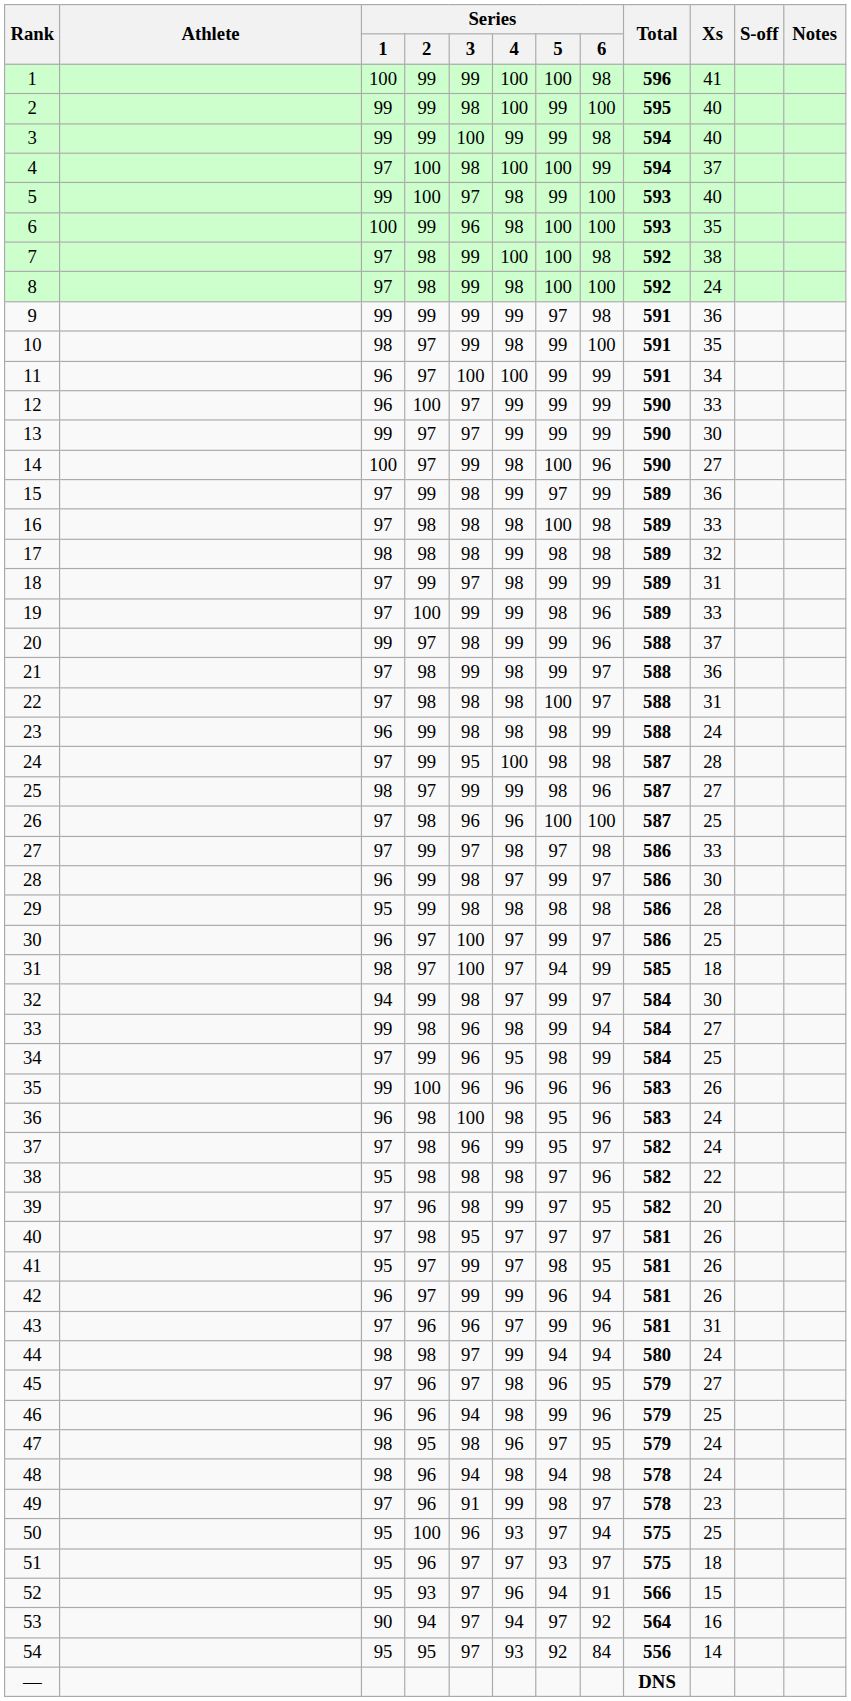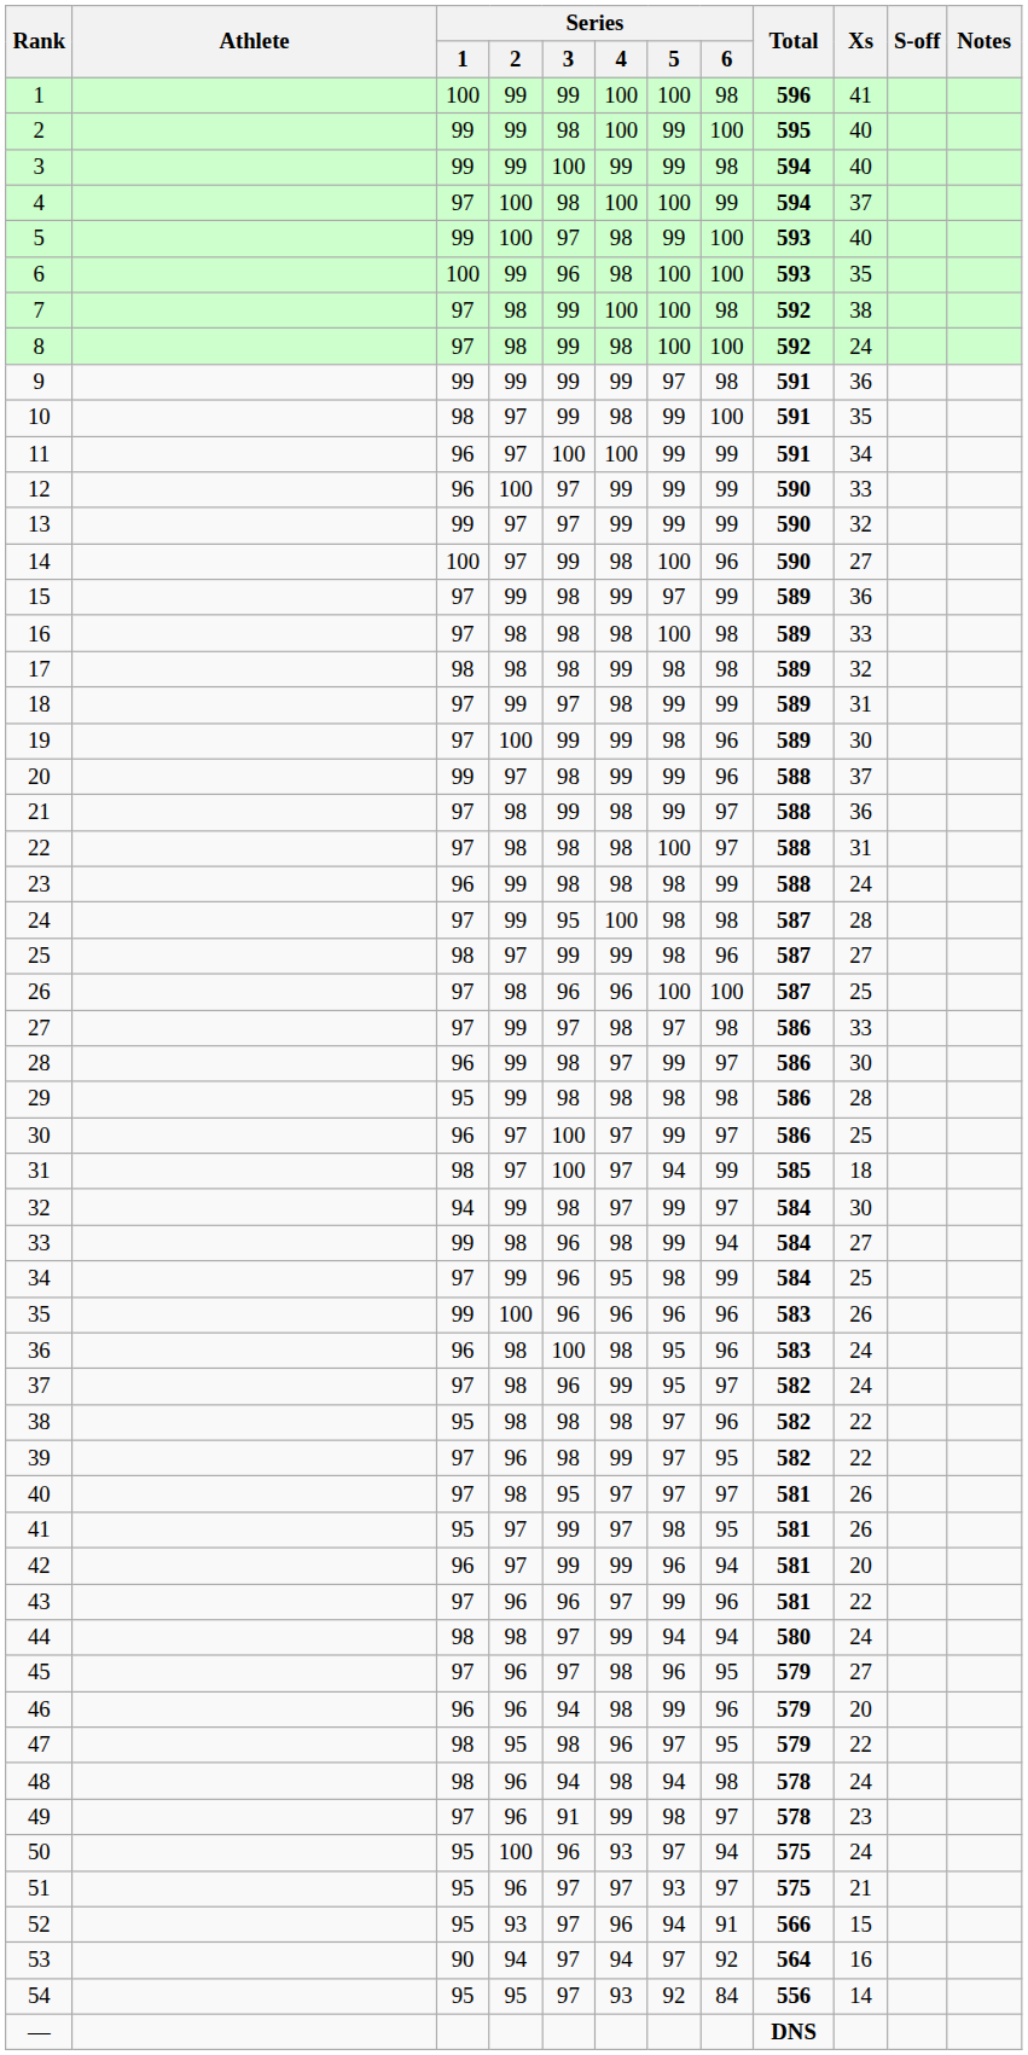 <table class="wikitable" style="text-align:center">
 <tr>
 <th rowspan=2 width=40>Rank</th>
 <th rowspan=2 width=250>Athlete</th>
 <th colspan=6>Series</th>
 <th rowspan=2 width=50>Total</th>
 <th rowspan=2 width=30>Xs</th>
 <th rowspan=2 width=35>S-off</th>
 <th rowspan=2 width=45>Notes</th>
 </tr>
 <tr>
 <th width=30>1</th>
 <th width=30>2</th>
 <th width=30>3</th>
 <th width=30>4</th>
 <th width=30>5</th>
 <th width=30>6</th>
 </tr>
 <tr bgcolor=ccffcc>
 <td>1</td>
 <td align=left></td>
 <td>100</td>
 <td>99</td>
 <td>99</td>
 <td>100</td>
 <td>100</td>
 <td>98</td>
 <td><strong>596</strong></td>
 <td>41</td>
 <td></td>
 <td></td>
 </tr>
 <tr bgcolor=ccffcc>
 <td>2</td>
 <td align=left></td>
 <td>99</td>
 <td>99</td>
 <td>98</td>
 <td>100</td>
 <td>99</td>
 <td>100</td>
 <td><strong>595</strong></td>
 <td>40</td>
 <td></td>
 <td></td>
 </tr>
 <tr bgcolor=ccffcc>
 <td>3</td>
 <td align=left></td>
 <td>99</td>
 <td>99</td>
 <td>100</td>
 <td>99</td>
 <td>99</td>
 <td>98</td>
 <td><strong>594</strong></td>
 <td>40</td>
 <td></td>
 <td></td>
 </tr>
 <tr bgcolor=ccffcc>
 <td>4</td>
 <td align=left></td>
 <td>97</td>
 <td>100</td>
 <td>98</td>
 <td>100</td>
 <td>100</td>
 <td>99</td>
 <td><strong>594</strong></td>
 <td>37</td>
 <td></td>
 <td></td>
 </tr>
 <tr bgcolor=ccffcc>
 <td>5</td>
 <td align=left></td>
 <td>99</td>
 <td>100</td>
 <td>97</td>
 <td>98</td>
 <td>99</td>
 <td>100</td>
 <td><strong>593</strong></td>
 <td>40</td>
 <td></td>
 <td></td>
 </tr>
 <tr bgcolor=ccffcc>
 <td>6</td>
 <td align=left></td>
 <td>100</td>
 <td>99</td>
 <td>96</td>
 <td>98</td>
 <td>100</td>
 <td>100</td>
 <td><strong>593</strong></td>
 <td>35</td>
 <td></td>
 <td></td>
 </tr>
 <tr bgcolor=ccffcc>
 <td>7</td>
 <td align=left></td>
 <td>97</td>
 <td>98</td>
 <td>99</td>
 <td>100</td>
 <td>100</td>
 <td>98</td>
 <td><strong>592</strong></td>
 <td>38</td>
 <td></td>
 <td></td>
 </tr>
 <tr bgcolor=ccffcc>
 <td>8</td>
 <td align=left></td>
 <td>97</td>
 <td>98</td>
 <td>99</td>
 <td>98</td>
 <td>100</td>
 <td>100</td>
 <td><strong>592</strong></td>
 <td>24</td>
 <td></td>
 <td></td>
 </tr>
 <tr>
 <td>9</td>
 <td align=left></td>
 <td>99</td>
 <td>99</td>
 <td>99</td>
 <td>99</td>
 <td>97</td>
 <td>98</td>
 <td><strong>591</strong></td>
 <td>36</td>
 <td></td>
 <td></td>
 </tr>
 <tr>
 <td>10</td>
 <td align=left></td>
 <td>98</td>
 <td>97</td>
 <td>99</td>
 <td>98</td>
 <td>99</td>
 <td>100</td>
 <td><strong>591</strong></td>
 <td>35</td>
 <td></td>
 <td></td>
 </tr>
 <tr>
 <td>11</td>
 <td align=left></td>
 <td>96</td>
 <td>97</td>
 <td>100</td>
 <td>100</td>
 <td>99</td>
 <td>99</td>
 <td><strong>591</strong></td>
 <td>34</td>
 <td></td>
 <td></td>
 </tr>
 <tr>
 <td>12</td>
 <td align=left></td>
 <td>96</td>
 <td>100</td>
 <td>97</td>
 <td>99</td>
 <td>99</td>
 <td>99</td>
 <td><strong>590</strong></td>
 <td>33</td>
 <td></td>
 <td></td>
 </tr>
 <tr>
 <td>13</td>
 <td align=left></td>
 <td>99</td>
 <td>97</td>
 <td>97</td>
 <td>99</td>
 <td>99</td>
 <td>99</td>
 <td><strong>590</strong></td>
-<td>30</td>
+<td>32</td>
 <td></td>
 <td></td>
 </tr>
 <tr>
 <td>14</td>
 <td align=left></td>
 <td>100</td>
 <td>97</td>
 <td>99</td>
 <td>98</td>
 <td>100</td>
 <td>96</td>
 <td><strong>590</strong></td>
 <td>27</td>
 <td></td>
 <td></td>
 </tr>
 <tr>
 <td>15</td>
 <td align=left></td>
 <td>97</td>
 <td>99</td>
 <td>98</td>
 <td>99</td>
 <td>97</td>
 <td>99</td>
 <td><strong>589</strong></td>
 <td>36</td>
 <td></td>
 <td></td>
 </tr>
 <tr>
 <td>16</td>
 <td align=left></td>
 <td>97</td>
 <td>98</td>
 <td>98</td>
 <td>98</td>
 <td>100</td>
 <td>98</td>
 <td><strong>589</strong></td>
 <td>33</td>
 <td></td>
 <td></td>
 </tr>
 <tr>
 <td>17</td>
 <td align=left></td>
 <td>98</td>
 <td>98</td>
 <td>98</td>
 <td>99</td>
 <td>98</td>
 <td>98</td>
 <td><strong>589</strong></td>
 <td>32</td>
 <td></td>
 <td></td>
 </tr>
 <tr>
 <td>18</td>
 <td align=left></td>
 <td>97</td>
 <td>99</td>
 <td>97</td>
 <td>98</td>
 <td>99</td>
 <td>99</td>
 <td><strong>589</strong></td>
 <td>31</td>
 <td></td>
 <td></td>
 </tr>
 <tr>
 <td>19</td>
 <td align=left></td>
 <td>97</td>
 <td>100</td>
 <td>99</td>
 <td>99</td>
 <td>98</td>
 <td>96</td>
 <td><strong>589</strong></td>
-<td>33</td>
+<td>30</td>
 <td></td>
 <td></td>
 </tr>
 <tr>
 <td>20</td>
 <td align=left></td>
 <td>99</td>
 <td>97</td>
 <td>98</td>
 <td>99</td>
 <td>99</td>
 <td>96</td>
 <td><strong>588</strong></td>
 <td>37</td>
 <td></td>
 <td></td>
 </tr>
 <tr>
 <td>21</td>
 <td align=left></td>
 <td>97</td>
 <td>98</td>
 <td>99</td>
 <td>98</td>
 <td>99</td>
 <td>97</td>
 <td><strong>588</strong></td>
 <td>36</td>
 <td></td>
 <td></td>
 </tr>
 <tr>
 <td>22</td>
 <td align=left></td>
 <td>97</td>
 <td>98</td>
 <td>98</td>
 <td>98</td>
 <td>100</td>
 <td>97</td>
 <td><strong>588</strong></td>
 <td>31</td>
 <td></td>
 <td></td>
 </tr>
 <tr>
 <td>23</td>
 <td align=left></td>
 <td>96</td>
 <td>99</td>
 <td>98</td>
 <td>98</td>
 <td>98</td>
 <td>99</td>
 <td><strong>588</strong></td>
 <td>24</td>
 <td></td>
 <td></td>
 </tr>
 <tr>
 <td>24</td>
 <td align=left></td>
 <td>97</td>
 <td>99</td>
 <td>95</td>
 <td>100</td>
 <td>98</td>
 <td>98</td>
 <td><strong>587</strong></td>
 <td>28</td>
 <td></td>
 <td></td>
 </tr>
 <tr>
 <td>25</td>
 <td align=left></td>
 <td>98</td>
 <td>97</td>
 <td>99</td>
 <td>99</td>
 <td>98</td>
 <td>96</td>
 <td><strong>587</strong></td>
 <td>27</td>
 <td></td>
 <td></td>
 </tr>
 <tr>
 <td>26</td>
 <td align=left></td>
 <td>97</td>
 <td>98</td>
 <td>96</td>
 <td>96</td>
 <td>100</td>
 <td>100</td>
 <td><strong>587</strong></td>
 <td>25</td>
 <td></td>
 <td></td>
 </tr>
 <tr>
 <td>27</td>
 <td align=left></td>
 <td>97</td>
 <td>99</td>
 <td>97</td>
 <td>98</td>
 <td>97</td>
 <td>98</td>
 <td><strong>586</strong></td>
 <td>33</td>
 <td></td>
 <td></td>
 </tr>
 <tr>
 <td>28</td>
 <td align=left></td>
 <td>96</td>
 <td>99</td>
 <td>98</td>
 <td>97</td>
 <td>99</td>
 <td>97</td>
 <td><strong>586</strong></td>
 <td>30</td>
 <td></td>
 <td></td>
 </tr>
 <tr>
 <td>29</td>
 <td align=left></td>
 <td>95</td>
 <td>99</td>
 <td>98</td>
 <td>98</td>
 <td>98</td>
 <td>98</td>
 <td><strong>586</strong></td>
 <td>28</td>
 <td></td>
 <td></td>
 </tr>
 <tr>
 <td>30</td>
 <td align=left></td>
 <td>96</td>
 <td>97</td>
 <td>100</td>
 <td>97</td>
 <td>99</td>
 <td>97</td>
 <td><strong>586</strong></td>
 <td>25</td>
 <td></td>
 <td></td>
 </tr>
 <tr>
 <td>31</td>
 <td align=left></td>
 <td>98</td>
 <td>97</td>
 <td>100</td>
 <td>97</td>
 <td>94</td>
 <td>99</td>
 <td><strong>585</strong></td>
 <td>18</td>
 <td></td>
 <td></td>
 </tr>
 <tr>
 <td>32</td>
 <td align=left></td>
 <td>94</td>
 <td>99</td>
 <td>98</td>
 <td>97</td>
 <td>99</td>
 <td>97</td>
 <td><strong>584</strong></td>
 <td>30</td>
 <td></td>
 <td></td>
 </tr>
 <tr>
 <td>33</td>
 <td align=left></td>
 <td>99</td>
 <td>98</td>
 <td>96</td>
 <td>98</td>
 <td>99</td>
 <td>94</td>
 <td><strong>584</strong></td>
 <td>27</td>
 <td></td>
 <td></td>
 </tr>
 <tr>
 <td>34</td>
 <td align=left></td>
 <td>97</td>
 <td>99</td>
 <td>96</td>
 <td>95</td>
 <td>98</td>
 <td>99</td>
 <td><strong>584</strong></td>
 <td>25</td>
 <td></td>
 <td></td>
 </tr>
 <tr>
 <td>35</td>
 <td align=left></td>
 <td>99</td>
 <td>100</td>
 <td>96</td>
 <td>96</td>
 <td>96</td>
 <td>96</td>
 <td><strong>583</strong></td>
 <td>26</td>
 <td></td>
 <td></td>
 </tr>
 <tr>
 <td>36</td>
 <td align=left></td>
 <td>96</td>
 <td>98</td>
 <td>100</td>
 <td>98</td>
 <td>95</td>
 <td>96</td>
 <td><strong>583</strong></td>
 <td>24</td>
 <td></td>
 <td></td>
 </tr>
 <tr>
 <td>37</td>
 <td align=left></td>
 <td>97</td>
 <td>98</td>
 <td>96</td>
 <td>99</td>
 <td>95</td>
 <td>97</td>
 <td><strong>582</strong></td>
 <td>24</td>
 <td></td>
 <td></td>
 </tr>
 <tr>
 <td>38</td>
 <td align=left></td>
 <td>95</td>
 <td>98</td>
 <td>98</td>
 <td>98</td>
 <td>97</td>
 <td>96</td>
 <td><strong>582</strong></td>
 <td>22</td>
 <td></td>
 <td></td>
 </tr>
 <tr>
 <td>39</td>
 <td align=left></td>
 <td>97</td>
 <td>96</td>
 <td>98</td>
 <td>99</td>
 <td>97</td>
 <td>95</td>
 <td><strong>582</strong></td>
-<td>20</td>
+<td>22</td>
 <td></td>
 <td></td>
 </tr>
 <tr>
 <td>40</td>
 <td align=left></td>
 <td>97</td>
 <td>98</td>
 <td>95</td>
 <td>97</td>
 <td>97</td>
 <td>97</td>
 <td><strong>581</strong></td>
 <td>26</td>
 <td></td>
 <td></td>
 </tr>
 <tr>
 <td>41</td>
 <td align=left></td>
 <td>95</td>
 <td>97</td>
 <td>99</td>
 <td>97</td>
 <td>98</td>
 <td>95</td>
 <td><strong>581</strong></td>
 <td>26</td>
 <td></td>
 <td></td>
 </tr>
 <tr>
 <td>42</td>
 <td align=left></td>
 <td>96</td>
 <td>97</td>
 <td>99</td>
 <td>99</td>
 <td>96</td>
 <td>94</td>
 <td><strong>581</strong></td>
-<td>26</td>
+<td>20</td>
 <td></td>
 <td></td>
 </tr>
 <tr>
 <td>43</td>
 <td align=left></td>
 <td>97</td>
 <td>96</td>
 <td>96</td>
 <td>97</td>
 <td>99</td>
 <td>96</td>
 <td><strong>581</strong></td>
-<td>31</td>
+<td>22</td>
 <td></td>
 <td></td>
 </tr>
 <tr>
 <td>44</td>
 <td align=left></td>
 <td>98</td>
 <td>98</td>
 <td>97</td>
 <td>99</td>
 <td>94</td>
 <td>94</td>
 <td><strong>580</strong></td>
 <td>24</td>
 <td></td>
 <td></td>
 </tr>
 <tr>
 <td>45</td>
 <td align=left></td>
 <td>97</td>
 <td>96</td>
 <td>97</td>
 <td>98</td>
 <td>96</td>
 <td>95</td>
 <td><strong>579</strong></td>
 <td>27</td>
 <td></td>
 <td></td>
 </tr>
 <tr>
 <td>46</td>
 <td align=left></td>
 <td>96</td>
 <td>96</td>
 <td>94</td>
 <td>98</td>
 <td>99</td>
 <td>96</td>
 <td><strong>579</strong></td>
-<td>25</td>
+<td>20</td>
 <td></td>
 <td></td>
 </tr>
 <tr>
 <td>47</td>
 <td align=left></td>
 <td>98</td>
 <td>95</td>
 <td>98</td>
 <td>96</td>
 <td>97</td>
 <td>95</td>
 <td><strong>579</strong></td>
-<td>24</td>
+<td>22</td>
 <td></td>
 <td></td>
 </tr>
 <tr>
 <td>48</td>
 <td align=left></td>
 <td>98</td>
 <td>96</td>
 <td>94</td>
 <td>98</td>
 <td>94</td>
 <td>98</td>
 <td><strong>578</strong></td>
 <td>24</td>
 <td></td>
 <td></td>
 </tr>
 <tr>
 <td>49</td>
 <td align=left></td>
 <td>97</td>
 <td>96</td>
 <td>91</td>
 <td>99</td>
 <td>98</td>
 <td>97</td>
 <td><strong>578</strong></td>
 <td>23</td>
 <td></td>
 <td></td>
 </tr>
 <tr>
 <td>50</td>
 <td align=left></td>
 <td>95</td>
 <td>100</td>
 <td>96</td>
 <td>93</td>
 <td>97</td>
 <td>94</td>
 <td><strong>575</strong></td>
-<td>25</td>
+<td>24</td>
 <td></td>
 <td></td>
 </tr>
 <tr>
 <td>51</td>
 <td align=left></td>
 <td>95</td>
 <td>96</td>
 <td>97</td>
 <td>97</td>
 <td>93</td>
 <td>97</td>
 <td><strong>575</strong></td>
-<td>18</td>
+<td>21</td>
 <td></td>
 <td></td>
 </tr>
 <tr>
 <td>52</td>
 <td align=left></td>
 <td>95</td>
 <td>93</td>
 <td>97</td>
 <td>96</td>
 <td>94</td>
 <td>91</td>
 <td><strong>566</strong></td>
 <td>15</td>
 <td></td>
 <td></td>
 </tr>
 <tr>
 <td>53</td>
 <td align=left></td>
 <td>90</td>
 <td>94</td>
 <td>97</td>
 <td>94</td>
 <td>97</td>
 <td>92</td>
 <td><strong>564</strong></td>
 <td>16</td>
 <td></td>
 <td></td>
 </tr>
 <tr>
 <td>54</td>
 <td align=left></td>
 <td>95</td>
 <td>95</td>
 <td>97</td>
 <td>93</td>
 <td>92</td>
 <td>84</td>
 <td><strong>556</strong></td>
 <td>14</td>
 <td></td>
 <td></td>
 </tr>
 <tr>
 <td>—</td>
 <td align=left></td>
 <td></td>
 <td></td>
 <td></td>
 <td></td>
 <td></td>
 <td></td>
 <td><strong>DNS</strong></td>
 <td></td>
 <td></td>
 <td></td>
 </tr>
 </table>
